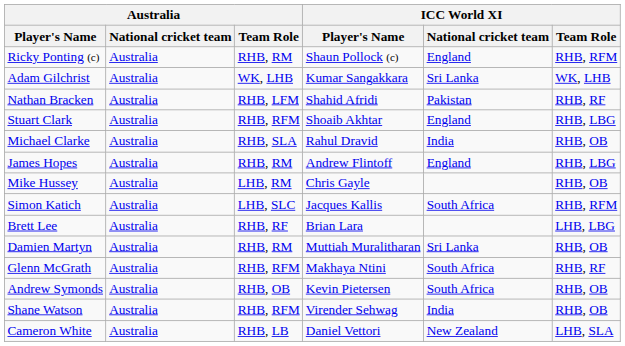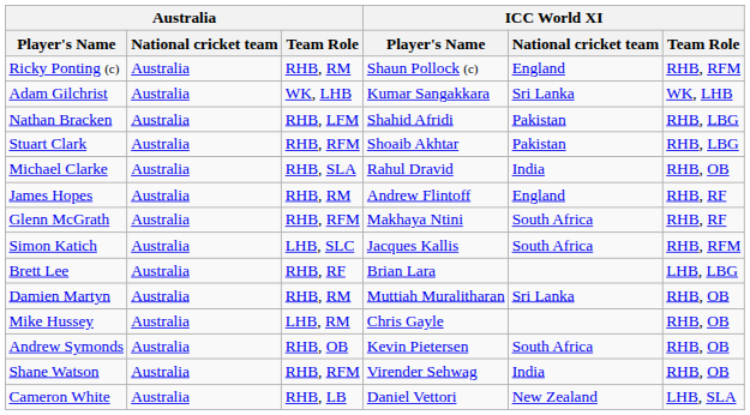 <table align="center" class="wikitable">
 <tr>
 <th colspan="3"> Australia</th>
 <th colspan="3">ICC World XI</th>
 </tr>
 <tr>
 <th>Player's Name</th>
 <th>National cricket team</th>
 <th>Team Role</th>
 <th>Player's Name</th>
 <th>National cricket team</th>
 <th>Team Role</th>
 </tr>
 <tr>
 <td><a href='#'>Ricky Ponting</a> <small>(c)</small></td>
 <td> <a href='#'>Australia</a></td>
 <td><a href='#'>RHB</a>, <a href='#'>RM</a></td>
 <td><a href='#'>Shaun Pollock</a> <small>(c)</small></td>
 <td> <a href='#'>England</a></td>
 <td><a href='#'>RHB</a>, <a href='#'>RFM</a></td>
 </tr>
 <tr>
 <td><a href='#'>Adam Gilchrist</a></td>
 <td> <a href='#'>Australia</a></td>
 <td><a href='#'>WK</a>, <a href='#'>LHB</a></td>
 <td><a href='#'>Kumar Sangakkara</a></td>
 <td> <a href='#'>Sri Lanka</a></td>
 <td><a href='#'>WK</a>, <a href='#'>LHB</a></td>
 </tr>
 <tr>
 <td><a href='#'>Nathan Bracken</a></td>
 <td> <a href='#'>Australia</a></td>
 <td><a href='#'>RHB</a>, <a href='#'>LFM</a></td>
 <td><a href='#'>Shahid Afridi</a></td>
 <td> <a href='#'>Pakistan</a></td>
-<td><a href='#'>RHB</a>, <a href='#'>RF</a></td>
+<td><a href='#'>RHB</a>, <a href='#'>LBG</a></td>
 </tr>
 <tr>
 <td><a href='#'>Stuart Clark</a></td>
 <td> <a href='#'>Australia</a></td>
 <td><a href='#'>RHB</a>, <a href='#'>RFM</a></td>
 <td><a href='#'>Shoaib Akhtar</a></td>
-<td> <a href='#'>England</a></td>
+<td> <a href='#'>Pakistan</a></td>
 <td><a href='#'>RHB</a>, <a href='#'>LBG</a></td>
 </tr>
 <tr>
 <td><a href='#'>Michael Clarke</a></td>
 <td> <a href='#'>Australia</a></td>
 <td><a href='#'>RHB</a>, <a href='#'>SLA</a></td>
 <td><a href='#'>Rahul Dravid</a></td>
 <td> <a href='#'>India</a></td>
 <td><a href='#'>RHB</a>, <a href='#'>OB</a></td>
 </tr>
 <tr>
 <td><a href='#'>James Hopes</a></td>
 <td> <a href='#'>Australia</a></td>
 <td><a href='#'>RHB</a>, <a href='#'>RM</a></td>
 <td><a href='#'>Andrew Flintoff</a></td>
 <td> <a href='#'>England</a></td>
-<td><a href='#'>RHB</a>, <a href='#'>LBG</a></td>
+<td><a href='#'>RHB</a>, <a href='#'>RF</a></td>
 </tr>
 <tr>
-<td><a href='#'>Mike Hussey</a></td>
+<td><a href='#'>Glenn McGrath</a></td>
 <td> <a href='#'>Australia</a></td>
-<td><a href='#'>LHB</a>, <a href='#'>RM</a></td>
-<td><a href='#'>Chris Gayle</a></td>
-<td></td>
-<td><a href='#'>RHB</a>, <a href='#'>OB</a></td>
+<td><a href='#'>RHB</a>, <a href='#'>RFM</a></td>
+<td><a href='#'>Makhaya Ntini</a></td>
+<td> <a href='#'>South Africa</a></td>
+<td><a href='#'>RHB</a>, <a href='#'>RF</a></td>
 </tr>
 <tr>
 <td><a href='#'>Simon Katich</a></td>
 <td> <a href='#'>Australia</a></td>
 <td><a href='#'>LHB</a>, <a href='#'>SLC</a></td>
 <td><a href='#'>Jacques Kallis</a></td>
 <td> <a href='#'>South Africa</a></td>
 <td><a href='#'>RHB</a>, <a href='#'>RFM</a></td>
 </tr>
 <tr>
 <td><a href='#'>Brett Lee</a></td>
 <td> <a href='#'>Australia</a></td>
 <td><a href='#'>RHB</a>, <a href='#'>RF</a></td>
 <td><a href='#'>Brian Lara</a></td>
 <td></td>
 <td><a href='#'>LHB</a>, <a href='#'>LBG</a></td>
 </tr>
 <tr>
 <td><a href='#'>Damien Martyn</a></td>
 <td> <a href='#'>Australia</a></td>
 <td><a href='#'>RHB</a>, <a href='#'>RM</a></td>
 <td><a href='#'>Muttiah Muralitharan</a></td>
 <td> <a href='#'>Sri Lanka</a></td>
 <td><a href='#'>RHB</a>, <a href='#'>OB</a></td>
 </tr>
 <tr>
-<td><a href='#'>Glenn McGrath</a></td>
+<td><a href='#'>Mike Hussey</a></td>
 <td> <a href='#'>Australia</a></td>
-<td><a href='#'>RHB</a>, <a href='#'>RFM</a></td>
-<td><a href='#'>Makhaya Ntini</a></td>
-<td> <a href='#'>South Africa</a></td>
-<td><a href='#'>RHB</a>, <a href='#'>RF</a></td>
+<td><a href='#'>LHB</a>, <a href='#'>RM</a></td>
+<td><a href='#'>Chris Gayle</a></td>
+<td></td>
+<td><a href='#'>RHB</a>, <a href='#'>OB</a></td>
 </tr>
 <tr>
 <td><a href='#'>Andrew Symonds</a></td>
 <td> <a href='#'>Australia</a></td>
 <td><a href='#'>RHB</a>, <a href='#'>OB</a></td>
 <td><a href='#'>Kevin Pietersen</a></td>
 <td> <a href='#'>South Africa</a></td>
 <td><a href='#'>RHB</a>, <a href='#'>OB</a></td>
 </tr>
 <tr>
 <td><a href='#'>Shane Watson</a></td>
 <td> <a href='#'>Australia</a></td>
 <td><a href='#'>RHB</a>, <a href='#'>RFM</a></td>
 <td><a href='#'>Virender Sehwag</a></td>
 <td> <a href='#'>India</a></td>
 <td><a href='#'>RHB</a>, <a href='#'>OB</a></td>
 </tr>
 <tr>
 <td><a href='#'>Cameron White</a></td>
 <td> <a href='#'>Australia</a></td>
 <td><a href='#'>RHB</a>, <a href='#'>LB</a></td>
 <td><a href='#'>Daniel Vettori</a></td>
 <td> <a href='#'>New Zealand</a></td>
 <td><a href='#'>LHB</a>, <a href='#'>SLA</a></td>
 </tr>
 </table>
